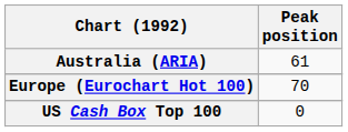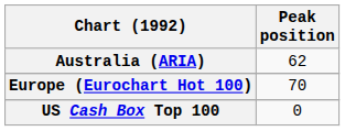 <table class="wikitable sortable plainrowheaders" style="text-align:center">
 <tr>
 <th>Chart (1992)</th>
 <th>Peak<br>position</th>
 </tr>
 <tr>
 <th scope="row">Australia (<a href='#'>ARIA</a>)</th>
-<td>61</td>
+<td>62</td>
 </tr>
 <tr>
 </tr>
 <tr>
 </tr>
 <tr>
 <th scope="row">Europe (<a href='#'>Eurochart Hot 100</a>)</th>
 <td>70</td>
 </tr>
 <tr>
 </tr>
 <tr>
 </tr>
 <tr>
 </tr>
 <tr>
 </tr>
 <tr>
 </tr>
 <tr>
 <th scope="row">US <em><a href='#'>Cash Box</a></em> Top 100</th>
 <td>0</td>
 </tr>
 </table>
